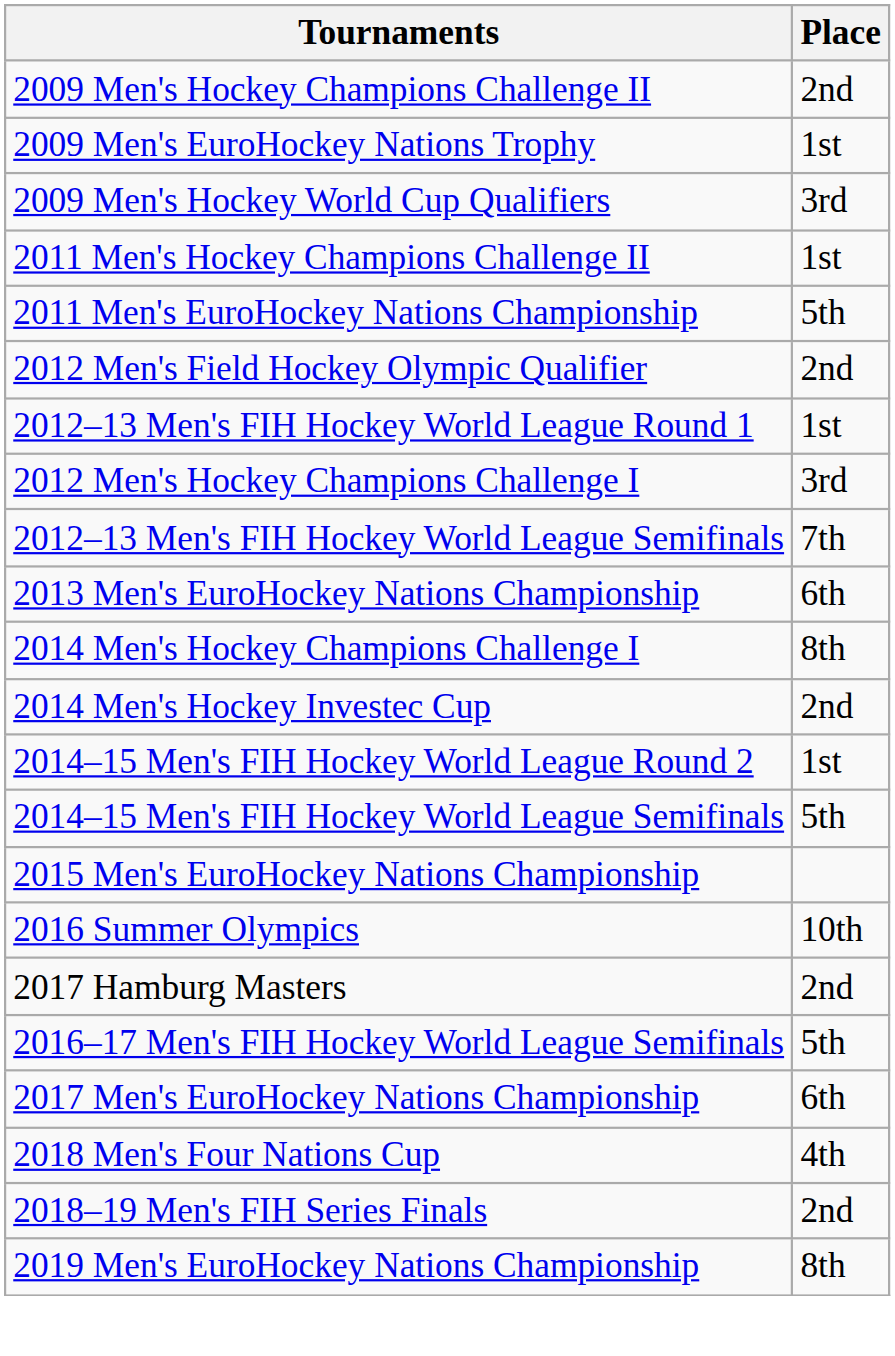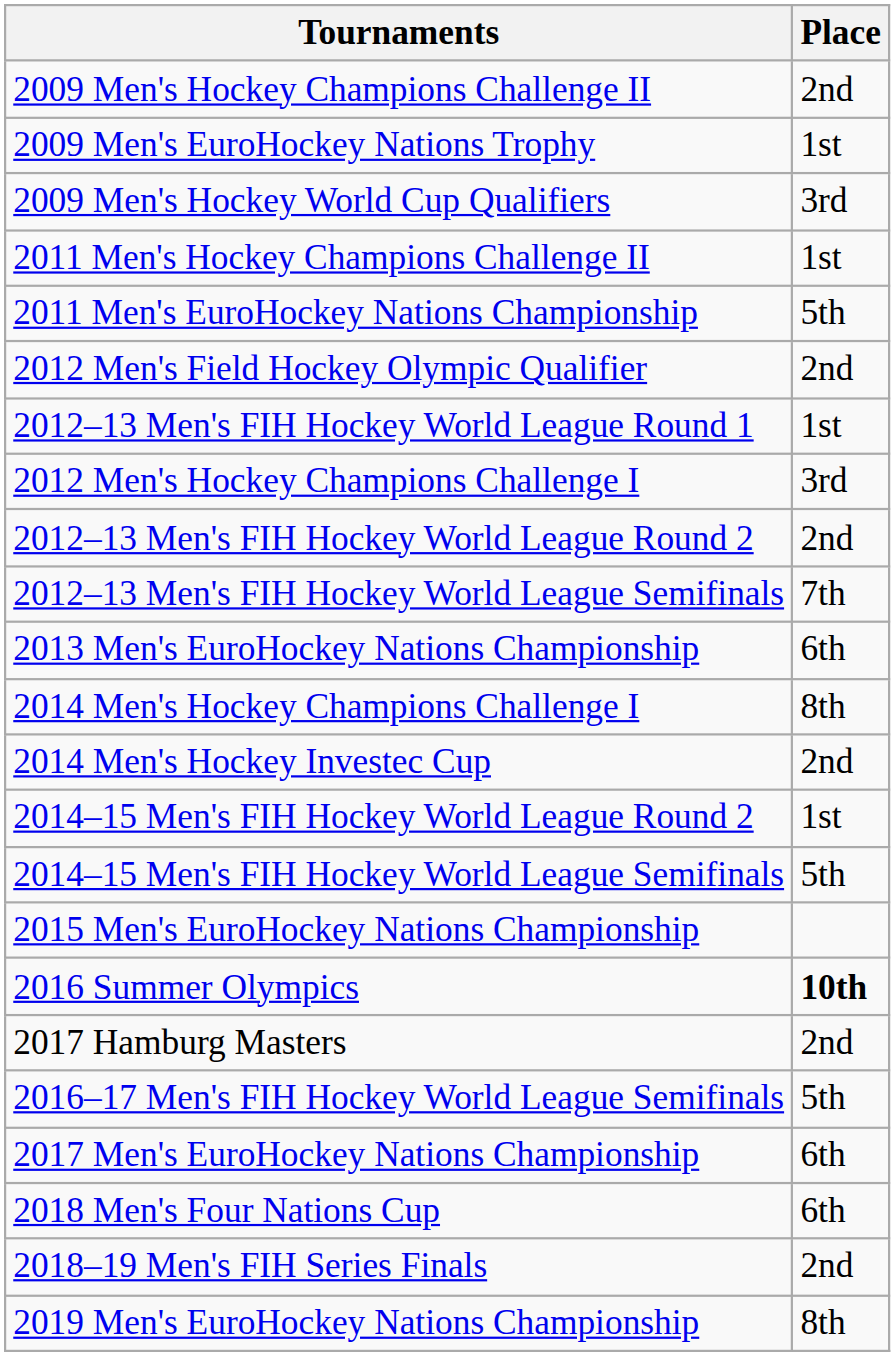 <table class="wikitable collapsible">
 <tr>
 <th>Tournaments</th>
 <th>Place</th>
 </tr>
 <tr>
 <td><a href='#'>2009 Men's Hockey Champions Challenge II</a></td>
 <td>2nd</td>
 </tr>
 <tr>
 <td><a href='#'>2009 Men's EuroHockey Nations Trophy</a></td>
 <td>1st</td>
 </tr>
 <tr>
 <td><a href='#'>2009 Men's Hockey World Cup Qualifiers</a></td>
 <td>3rd</td>
 </tr>
 <tr>
 <td><a href='#'>2011 Men's Hockey Champions Challenge II</a></td>
 <td>1st</td>
 </tr>
 <tr>
 <td><a href='#'>2011 Men's EuroHockey Nations Championship</a></td>
 <td>5th</td>
 </tr>
 <tr>
 <td><a href='#'>2012 Men's Field Hockey Olympic Qualifier</a></td>
 <td>2nd</td>
 </tr>
 <tr>
 <td><a href='#'>2012–13 Men's FIH Hockey World League Round 1</a></td>
 <td>1st</td>
 </tr>
 <tr>
 <td><a href='#'>2012 Men's Hockey Champions Challenge I</a></td>
 <td>3rd</td>
 </tr>
 <tr>
+<td><a href='#'>2012–13 Men's FIH Hockey World League Round 2</a></td>
+<td>2nd</td>
+</tr>
+<tr>
 <td><a href='#'>2012–13 Men's FIH Hockey World League Semifinals</a></td>
 <td>7th</td>
 </tr>
 <tr>
 <td><a href='#'>2013 Men's EuroHockey Nations Championship</a></td>
 <td>6th</td>
 </tr>
 <tr>
 <td><a href='#'>2014 Men's Hockey Champions Challenge I</a></td>
 <td>8th</td>
 </tr>
 <tr>
 <td><a href='#'>2014 Men's Hockey Investec Cup</a></td>
 <td>2nd</td>
 </tr>
 <tr>
 <td><a href='#'>2014–15 Men's FIH Hockey World League Round 2</a></td>
 <td>1st</td>
 </tr>
 <tr>
 <td><a href='#'>2014–15 Men's FIH Hockey World League Semifinals</a></td>
 <td>5th</td>
 </tr>
 <tr>
 <td><a href='#'>2015 Men's EuroHockey Nations Championship</a></td>
 <td></td>
 </tr>
 <tr>
 <td><a href='#'>2016 Summer Olympics</a></td>
-<td>10th</td>
+<td><strong>10th</strong></td>
 </tr>
 <tr>
 <td>2017 Hamburg Masters</td>
 <td>2nd</td>
 </tr>
 <tr>
 <td><a href='#'>2016–17 Men's FIH Hockey World League Semifinals</a></td>
 <td>5th</td>
 </tr>
 <tr>
 <td><a href='#'>2017 Men's EuroHockey Nations Championship</a></td>
 <td>6th</td>
 </tr>
 <tr>
 <td><a href='#'>2018 Men's Four Nations Cup</a></td>
-<td>4th</td>
+<td>6th</td>
 </tr>
 <tr>
 <td><a href='#'>2018–19 Men's FIH Series Finals</a></td>
 <td>2nd</td>
 </tr>
 <tr>
 <td><a href='#'>2019 Men's EuroHockey Nations Championship</a></td>
 <td>8th</td>
 </tr>
 <tr>
 </tr>
 </table>
